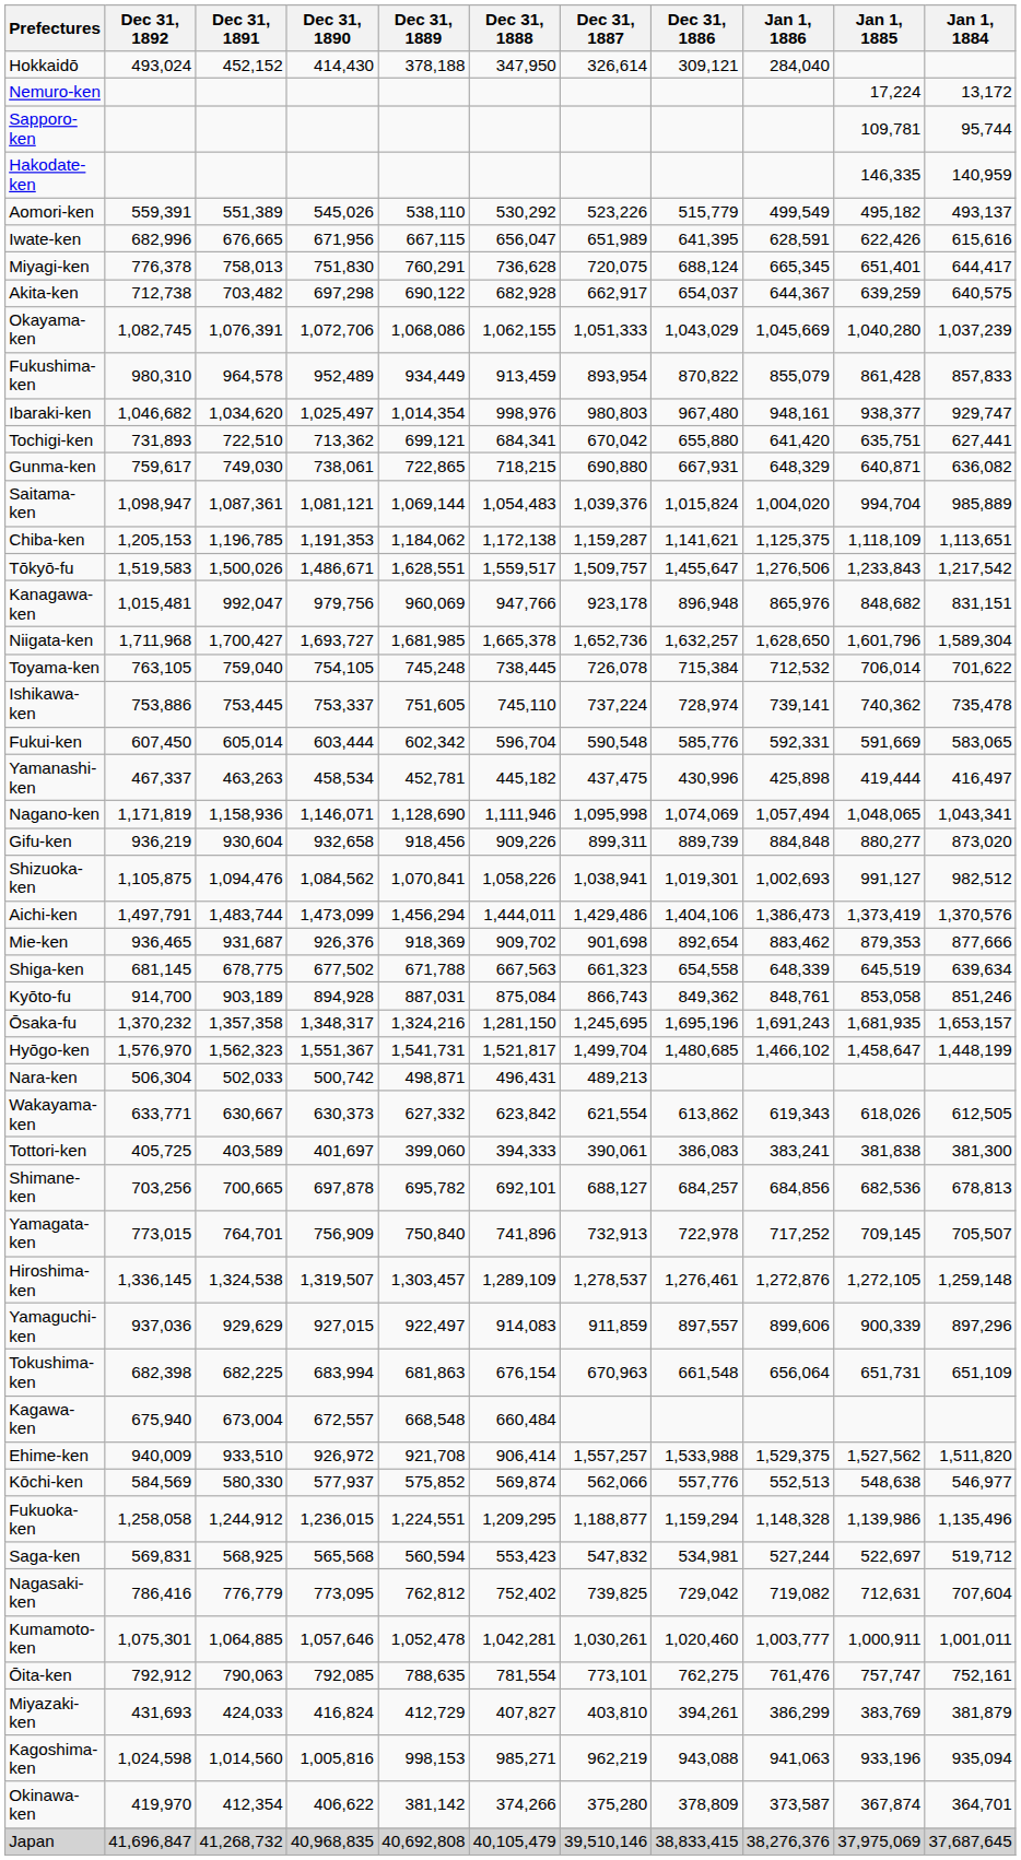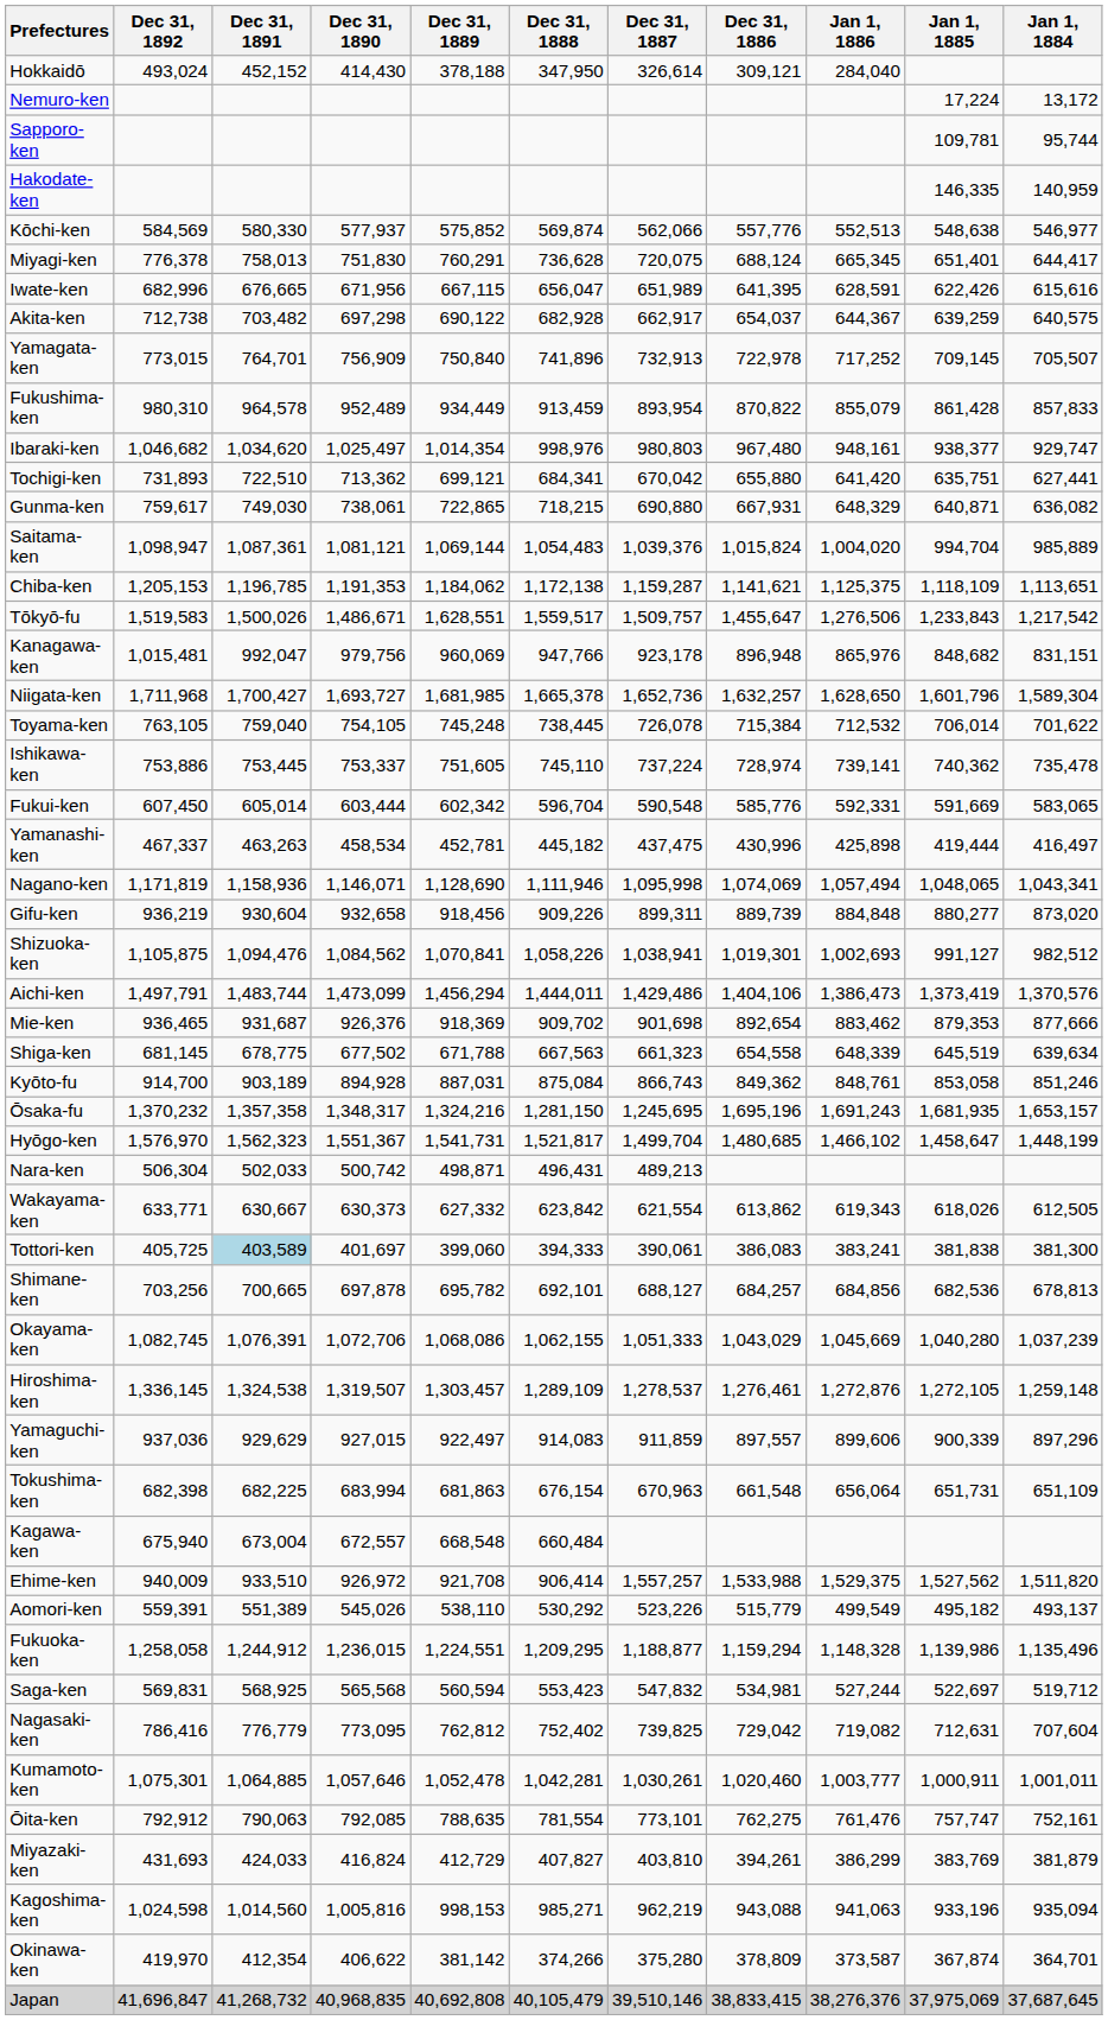 <table class="wikitable sortable" style="text-align:right;font-size:small">
 <tr>
 <th>Prefectures</th>
 <th>Dec 31,<br>1892</th>
 <th>Dec 31,<br>1891</th>
 <th>Dec 31,<br>1890</th>
 <th>Dec 31,<br>1889</th>
 <th>Dec 31,<br>1888</th>
 <th>Dec 31,<br>1887</th>
 <th>Dec 31,<br>1886</th>
 <th>Jan 1,<br>1886</th>
 <th>Jan 1,<br>1885</th>
 <th>Jan 1,<br>1884</th>
 </tr>
 <tr>
 <td align=left>Hokkaidō</td>
 <td>493,024</td>
 <td>452,152</td>
 <td>414,430</td>
 <td>378,188</td>
 <td>347,950</td>
 <td>326,614</td>
 <td>309,121</td>
 <td>284,040</td>
 <td></td>
 <td></td>
 </tr>
 <tr>
 <td align=left><a href='#'>Nemuro-ken</a></td>
 <td></td>
 <td></td>
 <td></td>
 <td></td>
 <td></td>
 <td></td>
 <td></td>
 <td></td>
 <td>17,224</td>
 <td>13,172</td>
 </tr>
 <tr>
 <td align=left><a href='#'>Sapporo-ken</a></td>
 <td></td>
 <td></td>
 <td></td>
 <td></td>
 <td></td>
 <td></td>
 <td></td>
 <td></td>
 <td>109,781</td>
 <td>95,744</td>
 </tr>
 <tr>
 <td align=left><a href='#'>Hakodate-ken</a></td>
 <td></td>
 <td></td>
 <td></td>
 <td></td>
 <td></td>
 <td></td>
 <td></td>
 <td></td>
 <td>146,335</td>
 <td>140,959</td>
 </tr>
 <tr>
-<td align=left>Aomori-ken</td>
-<td>559,391</td>
-<td>551,389</td>
-<td>545,026</td>
-<td>538,110</td>
-<td>530,292</td>
-<td>523,226</td>
-<td>515,779</td>
-<td>499,549</td>
-<td>495,182</td>
-<td>493,137</td>
+<td align=left>Kōchi-ken</td>
+<td>584,569</td>
+<td>580,330</td>
+<td>577,937</td>
+<td>575,852</td>
+<td>569,874</td>
+<td>562,066</td>
+<td>557,776</td>
+<td>552,513</td>
+<td>548,638</td>
+<td>546,977</td>
+</tr>
+<tr>
+<td align=left>Miyagi-ken</td>
+<td>776,378</td>
+<td>758,013</td>
+<td>751,830</td>
+<td>760,291</td>
+<td>736,628</td>
+<td>720,075</td>
+<td>688,124</td>
+<td>665,345</td>
+<td>651,401</td>
+<td>644,417</td>
 </tr>
 <tr>
 <td align=left>Iwate-ken</td>
 <td>682,996</td>
 <td>676,665</td>
 <td>671,956</td>
 <td>667,115</td>
 <td>656,047</td>
 <td>651,989</td>
 <td>641,395</td>
 <td>628,591</td>
 <td>622,426</td>
 <td>615,616</td>
 </tr>
 <tr>
-<td align=left>Miyagi-ken</td>
-<td>776,378</td>
-<td>758,013</td>
-<td>751,830</td>
-<td>760,291</td>
-<td>736,628</td>
-<td>720,075</td>
-<td>688,124</td>
-<td>665,345</td>
-<td>651,401</td>
-<td>644,417</td>
-</tr>
-<tr>
 <td align=left>Akita-ken</td>
 <td>712,738</td>
 <td>703,482</td>
 <td>697,298</td>
 <td>690,122</td>
 <td>682,928</td>
 <td>662,917</td>
 <td>654,037</td>
 <td>644,367</td>
 <td>639,259</td>
 <td>640,575</td>
 </tr>
 <tr>
-<td align=left>Okayama-ken</td>
-<td>1,082,745</td>
-<td>1,076,391</td>
-<td>1,072,706</td>
-<td>1,068,086</td>
-<td>1,062,155</td>
-<td>1,051,333</td>
-<td>1,043,029</td>
-<td>1,045,669</td>
-<td>1,040,280</td>
-<td>1,037,239</td>
+<td align=left>Yamagata-ken</td>
+<td>773,015</td>
+<td>764,701</td>
+<td>756,909</td>
+<td>750,840</td>
+<td>741,896</td>
+<td>732,913</td>
+<td>722,978</td>
+<td>717,252</td>
+<td>709,145</td>
+<td>705,507</td>
 </tr>
 <tr>
 <td align=left>Fukushima-ken</td>
 <td>980,310</td>
 <td>964,578</td>
 <td>952,489</td>
 <td>934,449</td>
 <td>913,459</td>
 <td>893,954</td>
 <td>870,822</td>
 <td>855,079</td>
 <td>861,428</td>
 <td>857,833</td>
 </tr>
 <tr>
 <td align=left>Ibaraki-ken</td>
 <td>1,046,682</td>
 <td>1,034,620</td>
 <td>1,025,497</td>
 <td>1,014,354</td>
 <td>998,976</td>
 <td>980,803</td>
 <td>967,480</td>
 <td>948,161</td>
 <td>938,377</td>
 <td>929,747</td>
 </tr>
 <tr>
 <td align=left>Tochigi-ken</td>
 <td>731,893</td>
 <td>722,510</td>
 <td>713,362</td>
 <td>699,121</td>
 <td>684,341</td>
 <td>670,042</td>
 <td>655,880</td>
 <td>641,420</td>
 <td>635,751</td>
 <td>627,441</td>
 </tr>
 <tr>
 <td align=left>Gunma-ken</td>
 <td>759,617</td>
 <td>749,030</td>
 <td>738,061</td>
 <td>722,865</td>
 <td>718,215</td>
 <td>690,880</td>
 <td>667,931</td>
 <td>648,329</td>
 <td>640,871</td>
 <td>636,082</td>
 </tr>
 <tr>
 <td align=left>Saitama-ken</td>
 <td>1,098,947</td>
 <td>1,087,361</td>
 <td>1,081,121</td>
 <td>1,069,144</td>
 <td>1,054,483</td>
 <td>1,039,376</td>
 <td>1,015,824</td>
 <td>1,004,020</td>
 <td>994,704</td>
 <td>985,889</td>
 </tr>
 <tr>
 <td align=left>Chiba-ken</td>
 <td>1,205,153</td>
 <td>1,196,785</td>
 <td>1,191,353</td>
 <td>1,184,062</td>
 <td>1,172,138</td>
 <td>1,159,287</td>
 <td>1,141,621</td>
 <td>1,125,375</td>
 <td>1,118,109</td>
 <td>1,113,651</td>
 </tr>
 <tr>
 <td align=left>Tōkyō-fu</td>
 <td>1,519,583</td>
 <td>1,500,026</td>
 <td>1,486,671</td>
 <td>1,628,551</td>
 <td>1,559,517</td>
 <td>1,509,757</td>
 <td>1,455,647</td>
 <td>1,276,506</td>
 <td>1,233,843</td>
 <td>1,217,542</td>
 </tr>
 <tr>
 <td align=left>Kanagawa-ken</td>
 <td>1,015,481</td>
 <td>992,047</td>
 <td>979,756</td>
 <td>960,069</td>
 <td>947,766</td>
 <td>923,178</td>
 <td>896,948</td>
 <td>865,976</td>
 <td>848,682</td>
 <td>831,151</td>
 </tr>
 <tr>
 <td align=left>Niigata-ken</td>
 <td>1,711,968</td>
 <td>1,700,427</td>
 <td>1,693,727</td>
 <td>1,681,985</td>
 <td>1,665,378</td>
 <td>1,652,736</td>
 <td>1,632,257</td>
 <td>1,628,650</td>
 <td>1,601,796</td>
 <td>1,589,304</td>
 </tr>
 <tr>
 <td align=left>Toyama-ken</td>
 <td>763,105</td>
 <td>759,040</td>
 <td>754,105</td>
 <td>745,248</td>
 <td>738,445</td>
 <td>726,078</td>
 <td>715,384</td>
 <td>712,532</td>
 <td>706,014</td>
 <td>701,622</td>
 </tr>
 <tr>
 <td align=left>Ishikawa-ken</td>
 <td>753,886</td>
 <td>753,445</td>
 <td>753,337</td>
 <td>751,605</td>
 <td>745,110</td>
 <td>737,224</td>
 <td>728,974</td>
 <td>739,141</td>
 <td>740,362</td>
 <td>735,478</td>
 </tr>
 <tr>
 <td align=left>Fukui-ken</td>
 <td>607,450</td>
 <td>605,014</td>
 <td>603,444</td>
 <td>602,342</td>
 <td>596,704</td>
 <td>590,548</td>
 <td>585,776</td>
 <td>592,331</td>
 <td>591,669</td>
 <td>583,065</td>
 </tr>
 <tr>
 <td align=left>Yamanashi-ken</td>
 <td>467,337</td>
 <td>463,263</td>
 <td>458,534</td>
 <td>452,781</td>
 <td>445,182</td>
 <td>437,475</td>
 <td>430,996</td>
 <td>425,898</td>
 <td>419,444</td>
 <td>416,497</td>
 </tr>
 <tr>
 <td align=left>Nagano-ken</td>
 <td>1,171,819</td>
 <td>1,158,936</td>
 <td>1,146,071</td>
 <td>1,128,690</td>
 <td>1,111,946</td>
 <td>1,095,998</td>
 <td>1,074,069</td>
 <td>1,057,494</td>
 <td>1,048,065</td>
 <td>1,043,341</td>
 </tr>
 <tr>
 <td align=left>Gifu-ken</td>
 <td>936,219</td>
 <td>930,604</td>
 <td>932,658</td>
 <td>918,456</td>
 <td>909,226</td>
 <td>899,311</td>
 <td>889,739</td>
 <td>884,848</td>
 <td>880,277</td>
 <td>873,020</td>
 </tr>
 <tr>
 <td align=left>Shizuoka-ken</td>
 <td>1,105,875</td>
 <td>1,094,476</td>
 <td>1,084,562</td>
 <td>1,070,841</td>
 <td>1,058,226</td>
 <td>1,038,941</td>
 <td>1,019,301</td>
 <td>1,002,693</td>
 <td>991,127</td>
 <td>982,512</td>
 </tr>
 <tr>
 <td align=left>Aichi-ken</td>
 <td>1,497,791</td>
 <td>1,483,744</td>
 <td>1,473,099</td>
 <td>1,456,294</td>
 <td>1,444,011</td>
 <td>1,429,486</td>
 <td>1,404,106</td>
 <td>1,386,473</td>
 <td>1,373,419</td>
 <td>1,370,576</td>
 </tr>
 <tr>
 <td align=left>Mie-ken</td>
 <td>936,465</td>
 <td>931,687</td>
 <td>926,376</td>
 <td>918,369</td>
 <td>909,702</td>
 <td>901,698</td>
 <td>892,654</td>
 <td>883,462</td>
 <td>879,353</td>
 <td>877,666</td>
 </tr>
 <tr>
 <td align=left>Shiga-ken</td>
 <td>681,145</td>
 <td>678,775</td>
 <td>677,502</td>
 <td>671,788</td>
 <td>667,563</td>
 <td>661,323</td>
 <td>654,558</td>
 <td>648,339</td>
 <td>645,519</td>
 <td>639,634</td>
 </tr>
 <tr>
 <td align=left>Kyōto-fu</td>
 <td>914,700</td>
 <td>903,189</td>
 <td>894,928</td>
 <td>887,031</td>
 <td>875,084</td>
 <td>866,743</td>
 <td>849,362</td>
 <td>848,761</td>
 <td>853,058</td>
 <td>851,246</td>
 </tr>
 <tr>
 <td align=left>Ōsaka-fu</td>
 <td>1,370,232</td>
 <td>1,357,358</td>
 <td>1,348,317</td>
 <td>1,324,216</td>
 <td>1,281,150</td>
 <td>1,245,695</td>
 <td>1,695,196</td>
 <td>1,691,243</td>
 <td>1,681,935</td>
 <td>1,653,157</td>
 </tr>
 <tr>
 <td align=left>Hyōgo-ken</td>
 <td>1,576,970</td>
 <td>1,562,323</td>
 <td>1,551,367</td>
 <td>1,541,731</td>
 <td>1,521,817</td>
 <td>1,499,704</td>
 <td>1,480,685</td>
 <td>1,466,102</td>
 <td>1,458,647</td>
 <td>1,448,199</td>
 </tr>
 <tr>
 <td align=left>Nara-ken</td>
 <td>506,304</td>
 <td>502,033</td>
 <td>500,742</td>
 <td>498,871</td>
 <td>496,431</td>
 <td>489,213</td>
 <td></td>
 <td></td>
 <td></td>
 <td></td>
 </tr>
 <tr>
 <td align=left>Wakayama-ken</td>
 <td>633,771</td>
 <td>630,667</td>
 <td>630,373</td>
 <td>627,332</td>
 <td>623,842</td>
 <td>621,554</td>
 <td>613,862</td>
 <td>619,343</td>
 <td>618,026</td>
 <td>612,505</td>
 </tr>
 <tr>
 <td align=left>Tottori-ken</td>
 <td>405,725</td>
-<td>403,589</td>
+<td style="background: lightblue;">403,589</td>
 <td>401,697</td>
 <td>399,060</td>
 <td>394,333</td>
 <td>390,061</td>
 <td>386,083</td>
 <td>383,241</td>
 <td>381,838</td>
 <td>381,300</td>
 </tr>
 <tr>
 <td align=left>Shimane-ken</td>
 <td>703,256</td>
 <td>700,665</td>
 <td>697,878</td>
 <td>695,782</td>
 <td>692,101</td>
 <td>688,127</td>
 <td>684,257</td>
 <td>684,856</td>
 <td>682,536</td>
 <td>678,813</td>
 </tr>
 <tr>
-<td align=left>Yamagata-ken</td>
-<td>773,015</td>
-<td>764,701</td>
-<td>756,909</td>
-<td>750,840</td>
-<td>741,896</td>
-<td>732,913</td>
-<td>722,978</td>
-<td>717,252</td>
-<td>709,145</td>
-<td>705,507</td>
+<td align=left>Okayama-ken</td>
+<td>1,082,745</td>
+<td>1,076,391</td>
+<td>1,072,706</td>
+<td>1,068,086</td>
+<td>1,062,155</td>
+<td>1,051,333</td>
+<td>1,043,029</td>
+<td>1,045,669</td>
+<td>1,040,280</td>
+<td>1,037,239</td>
 </tr>
 <tr>
 <td align=left>Hiroshima-ken</td>
 <td>1,336,145</td>
 <td>1,324,538</td>
 <td>1,319,507</td>
 <td>1,303,457</td>
 <td>1,289,109</td>
 <td>1,278,537</td>
 <td>1,276,461</td>
 <td>1,272,876</td>
 <td>1,272,105</td>
 <td>1,259,148</td>
 </tr>
 <tr>
 <td align=left>Yamaguchi-ken</td>
 <td>937,036</td>
 <td>929,629</td>
 <td>927,015</td>
 <td>922,497</td>
 <td>914,083</td>
 <td>911,859</td>
 <td>897,557</td>
 <td>899,606</td>
 <td>900,339</td>
 <td>897,296</td>
 </tr>
 <tr>
 <td align=left>Tokushima-ken</td>
 <td>682,398</td>
 <td>682,225</td>
 <td>683,994</td>
 <td>681,863</td>
 <td>676,154</td>
 <td>670,963</td>
 <td>661,548</td>
 <td>656,064</td>
 <td>651,731</td>
 <td>651,109</td>
 </tr>
 <tr>
 <td align=left>Kagawa-ken</td>
 <td>675,940</td>
 <td>673,004</td>
 <td>672,557</td>
 <td>668,548</td>
 <td>660,484</td>
 <td></td>
 <td></td>
 <td></td>
 <td></td>
 <td></td>
 </tr>
 <tr>
 <td align=left>Ehime-ken</td>
 <td>940,009</td>
 <td>933,510</td>
 <td>926,972</td>
 <td>921,708</td>
 <td>906,414</td>
 <td>1,557,257</td>
 <td>1,533,988</td>
 <td>1,529,375</td>
 <td>1,527,562</td>
 <td>1,511,820</td>
 </tr>
 <tr>
-<td align=left>Kōchi-ken</td>
-<td>584,569</td>
-<td>580,330</td>
-<td>577,937</td>
-<td>575,852</td>
-<td>569,874</td>
-<td>562,066</td>
-<td>557,776</td>
-<td>552,513</td>
-<td>548,638</td>
-<td>546,977</td>
+<td align=left>Aomori-ken</td>
+<td>559,391</td>
+<td>551,389</td>
+<td>545,026</td>
+<td>538,110</td>
+<td>530,292</td>
+<td>523,226</td>
+<td>515,779</td>
+<td>499,549</td>
+<td>495,182</td>
+<td>493,137</td>
 </tr>
 <tr>
 <td align=left>Fukuoka-ken</td>
 <td>1,258,058</td>
 <td>1,244,912</td>
 <td>1,236,015</td>
 <td>1,224,551</td>
 <td>1,209,295</td>
 <td>1,188,877</td>
 <td>1,159,294</td>
 <td>1,148,328</td>
 <td>1,139,986</td>
 <td>1,135,496</td>
 </tr>
 <tr>
 <td align=left>Saga-ken</td>
 <td>569,831</td>
 <td>568,925</td>
 <td>565,568</td>
 <td>560,594</td>
 <td>553,423</td>
 <td>547,832</td>
 <td>534,981</td>
 <td>527,244</td>
 <td>522,697</td>
 <td>519,712</td>
 </tr>
 <tr>
 <td align=left>Nagasaki-ken</td>
 <td>786,416</td>
 <td>776,779</td>
 <td>773,095</td>
 <td>762,812</td>
 <td>752,402</td>
 <td>739,825</td>
 <td>729,042</td>
 <td>719,082</td>
 <td>712,631</td>
 <td>707,604</td>
 </tr>
 <tr>
 <td align=left>Kumamoto-ken</td>
 <td>1,075,301</td>
 <td>1,064,885</td>
 <td>1,057,646</td>
 <td>1,052,478</td>
 <td>1,042,281</td>
 <td>1,030,261</td>
 <td>1,020,460</td>
 <td>1,003,777</td>
 <td>1,000,911</td>
 <td>1,001,011</td>
 </tr>
 <tr>
 <td align=left>Ōita-ken</td>
 <td>792,912</td>
 <td>790,063</td>
 <td>792,085</td>
 <td>788,635</td>
 <td>781,554</td>
 <td>773,101</td>
 <td>762,275</td>
 <td>761,476</td>
 <td>757,747</td>
 <td>752,161</td>
 </tr>
 <tr>
 <td align=left>Miyazaki-ken</td>
 <td>431,693</td>
 <td>424,033</td>
 <td>416,824</td>
 <td>412,729</td>
 <td>407,827</td>
 <td>403,810</td>
 <td>394,261</td>
 <td>386,299</td>
 <td>383,769</td>
 <td>381,879</td>
 </tr>
 <tr>
 <td align=left>Kagoshima-ken</td>
 <td>1,024,598</td>
 <td>1,014,560</td>
 <td>1,005,816</td>
 <td>998,153</td>
 <td>985,271</td>
 <td>962,219</td>
 <td>943,088</td>
 <td>941,063</td>
 <td>933,196</td>
 <td>935,094</td>
 </tr>
 <tr>
 <td align=left>Okinawa-ken</td>
 <td>419,970</td>
 <td>412,354</td>
 <td>406,622</td>
 <td>381,142</td>
 <td>374,266</td>
 <td>375,280</td>
 <td>378,809</td>
 <td>373,587</td>
 <td>367,874</td>
 <td>364,701</td>
 </tr>
 <tr style="background:lightgrey;">
 <td align=left>Japan</td>
 <td>41,696,847</td>
 <td>41,268,732</td>
 <td>40,968,835</td>
 <td>40,692,808</td>
 <td>40,105,479</td>
 <td>39,510,146</td>
 <td>38,833,415</td>
 <td>38,276,376</td>
 <td>37,975,069</td>
 <td>37,687,645</td>
 </tr>
 <tr>
 </tr>
 </table>
